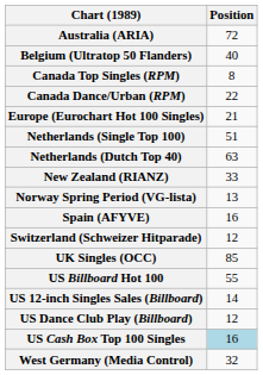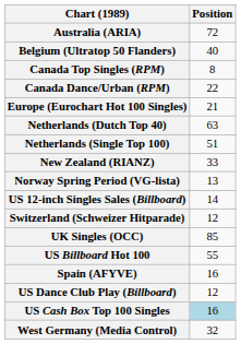 <table class="wikitable sortable plainrowheaders" style="text-align:center">
 <tr>
 <th scope="col">Chart (1989)</th>
 <th scope="col">Position</th>
 </tr>
 <tr>
 <th scope="row">Australia (ARIA)</th>
 <td>72</td>
 </tr>
 <tr>
 <th scope="row">Belgium (Ultratop 50 Flanders)</th>
 <td>40</td>
 </tr>
 <tr>
 <th scope="row">Canada Top Singles (<em>RPM</em>)</th>
 <td>8</td>
 </tr>
 <tr>
 <th scope="row">Canada Dance/Urban (<em>RPM</em>)</th>
 <td>22</td>
 </tr>
 <tr>
 <th scope="row">Europe (Eurochart Hot 100 Singles)</th>
 <td>21</td>
 </tr>
 <tr>
+<th scope="row">Netherlands (Dutch Top 40)</th>
+<td>63</td>
+</tr>
+<tr>
 <th scope="row">Netherlands (Single Top 100)</th>
 <td>51</td>
-</tr>
-<tr>
-<th scope="row">Netherlands (Dutch Top 40)</th>
-<td>63</td>
 </tr>
 <tr>
 <th scope="row">New Zealand (RIANZ)</th>
 <td>33</td>
 </tr>
 <tr>
 <th scope="row">Norway Spring Period (VG-lista)</th>
 <td>13</td>
 </tr>
 <tr>
-<th scope="row">Spain (AFYVE)</th>
-<td>16</td>
+<th scope="row">US 12-inch Singles Sales (<em>Billboard</em>)</th>
+<td>14</td>
 </tr>
 <tr>
 <th scope="row">Switzerland (Schweizer Hitparade)</th>
 <td>12</td>
 </tr>
 <tr>
 <th scope="row">UK Singles (OCC)</th>
 <td>85</td>
 </tr>
 <tr>
 <th scope="row">US <em>Billboard</em> Hot 100</th>
 <td>55</td>
 </tr>
 <tr>
-<th scope="row">US 12-inch Singles Sales (<em>Billboard</em>)</th>
-<td>14</td>
+<th scope="row">Spain (AFYVE)</th>
+<td>16</td>
 </tr>
 <tr>
 <th scope="row">US Dance Club Play (<em>Billboard</em>)</th>
 <td>12</td>
 </tr>
 <tr>
 <th scope="row">US <em>Cash Box</em> Top 100 Singles</th>
 <td style="background: lightblue;">16</td>
 </tr>
 <tr>
 <th scope="row">West Germany (Media Control)</th>
 <td>32</td>
 </tr>
 </table>
